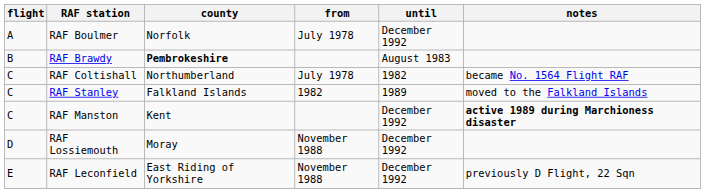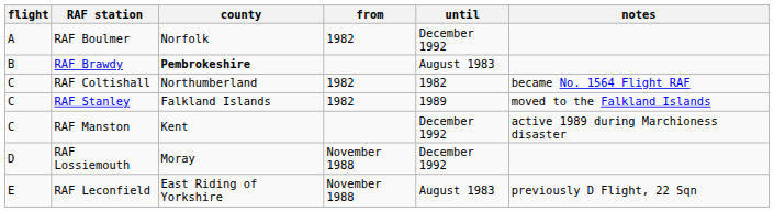 <table class=wikitable>
 <tr>
 <th>flight</th>
 <th>RAF station</th>
 <th>county</th>
 <th>from</th>
 <th>until</th>
 <th>notes</th>
 </tr>
 <tr>
 <td>A</td>
 <td>RAF Boulmer</td>
 <td>Norfolk</td>
-<td>July 1978</td>
+<td>1982</td>
 <td>December 1992</td>
 <td></td>
 </tr>
 <tr>
 <td>B</td>
 <td><a href='#'>RAF Brawdy</a></td>
 <td><strong>Pembrokeshire</strong></td>
 <td></td>
 <td>August 1983</td>
 <td></td>
 </tr>
 <tr>
 <td>C</td>
 <td>RAF Coltishall</td>
 <td>Northumberland</td>
-<td>July 1978</td>
+<td>1982</td>
 <td>1982</td>
 <td>became <a href='#'>No. 1564 Flight RAF</a></td>
 </tr>
 <tr>
 <td>C</td>
 <td><a href='#'>RAF Stanley</a></td>
 <td>Falkland Islands</td>
 <td>1982</td>
 <td>1989</td>
 <td>moved to the <a href='#'>Falkland Islands</a></td>
 </tr>
 <tr>
 <td>C</td>
 <td>RAF Manston</td>
 <td>Kent</td>
 <td></td>
 <td>December 1992</td>
-<td><strong>active 1989 during Marchioness disaster</strong></td>
+<td>active 1989 during Marchioness disaster</td>
 </tr>
 <tr>
 <td>D</td>
 <td>RAF Lossiemouth</td>
 <td>Moray</td>
 <td>November 1988</td>
 <td>December 1992</td>
 <td></td>
 </tr>
 <tr>
 <td>E</td>
 <td>RAF Leconfield</td>
 <td>East Riding of Yorkshire</td>
 <td>November 1988</td>
-<td>December 1992</td>
+<td>August 1983</td>
 <td>previously D Flight, 22 Sqn</td>
 </tr>
 </table>
